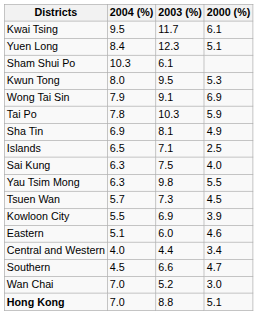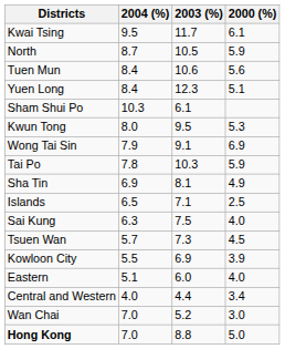 <table class="wikitable sortable">
 <tr>
 <th>Districts</th>
 <th>2004 (%)</th>
 <th>2003 (%)</th>
 <th>2000 (%)</th>
 </tr>
 <tr>
 <td>Kwai Tsing</td>
 <td>9.5</td>
 <td>11.7</td>
 <td>6.1</td>
+</tr>
+<tr>
+<td>North</td>
+<td>8.7</td>
+<td>10.5</td>
+<td>5.9</td>
+</tr>
+<tr>
+<td>Tuen Mun</td>
+<td>8.4</td>
+<td>10.6</td>
+<td>5.6</td>
 </tr>
 <tr>
 <td>Yuen Long</td>
 <td>8.4</td>
 <td>12.3</td>
 <td>5.1</td>
 </tr>
 <tr>
 <td>Sham Shui Po</td>
 <td>10.3</td>
 <td>6.1</td>
 <td></td>
 </tr>
 <tr>
 <td>Kwun Tong</td>
 <td>8.0</td>
 <td>9.5</td>
 <td>5.3</td>
 </tr>
 <tr>
 <td>Wong Tai Sin</td>
 <td>7.9</td>
 <td>9.1</td>
 <td>6.9</td>
 </tr>
 <tr>
 <td>Tai Po</td>
 <td>7.8</td>
 <td>10.3</td>
 <td>5.9</td>
 </tr>
 <tr>
 <td>Sha Tin</td>
 <td>6.9</td>
 <td>8.1</td>
 <td>4.9</td>
 </tr>
 <tr>
 <td>Islands</td>
 <td>6.5</td>
 <td>7.1</td>
 <td>2.5</td>
 </tr>
 <tr>
 <td>Sai Kung</td>
 <td>6.3</td>
 <td>7.5</td>
 <td>4.0</td>
 </tr>
 <tr>
-<td>Yau Tsim Mong</td>
-<td>6.3</td>
-<td>9.8</td>
-<td>5.5</td>
-</tr>
-<tr>
 <td>Tsuen Wan</td>
 <td>5.7</td>
 <td>7.3</td>
 <td>4.5</td>
 </tr>
 <tr>
 <td>Kowloon City</td>
 <td>5.5</td>
 <td>6.9</td>
 <td>3.9</td>
 </tr>
 <tr>
 <td>Eastern</td>
 <td>5.1</td>
 <td>6.0</td>
-<td>4.6</td>
+<td>4.0</td>
 </tr>
 <tr>
 <td>Central and Western</td>
 <td>4.0</td>
 <td>4.4</td>
 <td>3.4</td>
-</tr>
-<tr>
-<td>Southern</td>
-<td>4.5</td>
-<td>6.6</td>
-<td>4.7</td>
 </tr>
 <tr>
 <td>Wan Chai</td>
 <td>7.0</td>
 <td>5.2</td>
 <td>3.0</td>
 </tr>
 <tr>
 <td><strong>Hong Kong</strong></td>
 <td>7.0</td>
 <td>8.8</td>
-<td>5.1</td>
+<td>5.0</td>
 </tr>
 </table>
